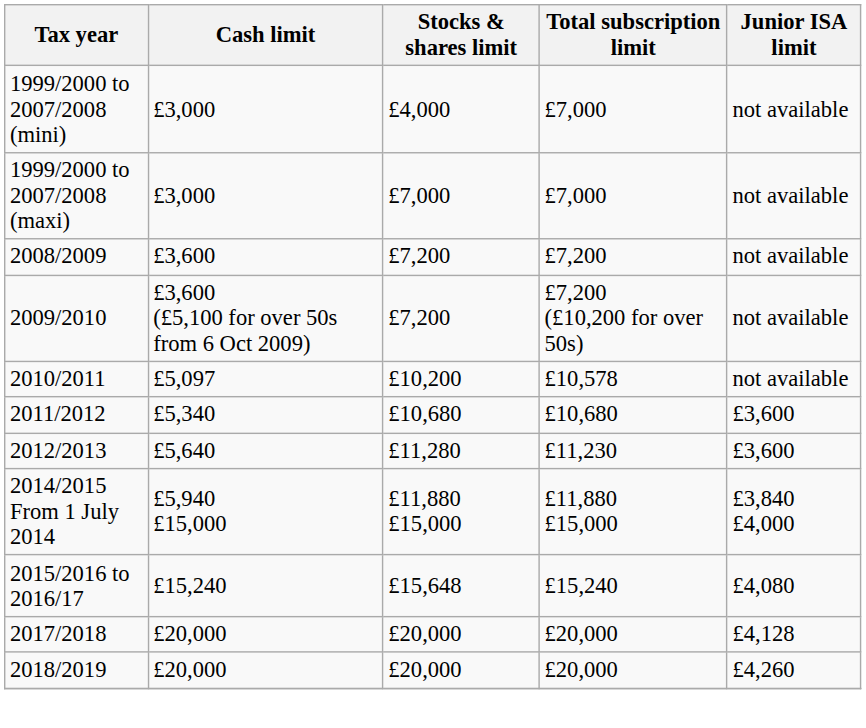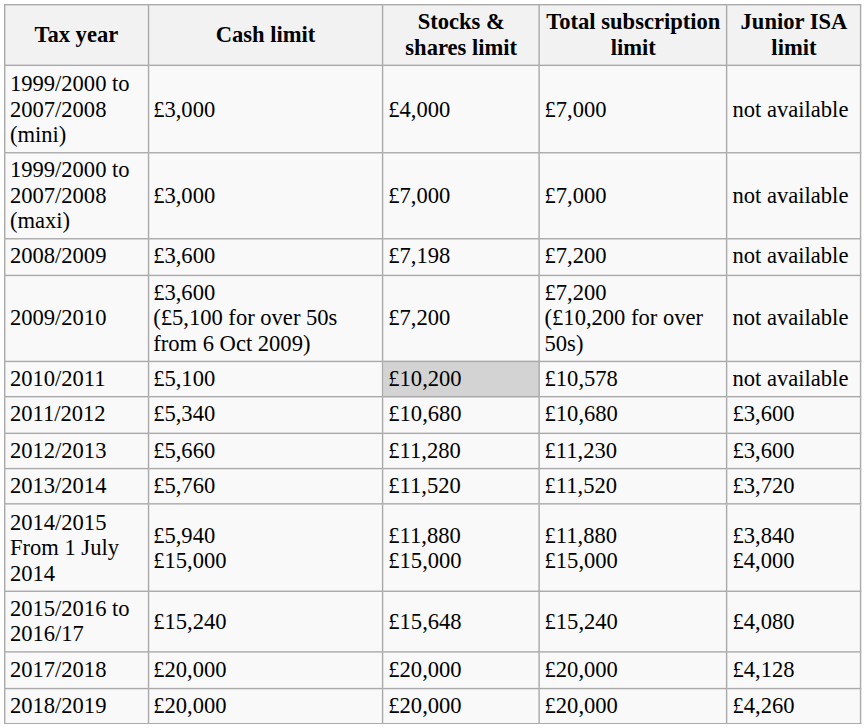 <table class="wikitable">
 <tr>
 <th>Tax year</th>
 <th>Cash limit</th>
 <th>Stocks & shares limit</th>
 <th>Total subscription limit</th>
 <th>Junior ISA limit</th>
 </tr>
 <tr>
 <td>1999/2000 to <br> 2007/2008 (mini)</td>
 <td>£3,000</td>
 <td>£4,000</td>
 <td>£7,000</td>
 <td>not available</td>
 </tr>
 <tr>
 <td>1999/2000 to <br> 2007/2008 (maxi)</td>
 <td>£3,000</td>
 <td>£7,000</td>
 <td>£7,000</td>
 <td>not available</td>
 </tr>
 <tr>
 <td>2008/2009</td>
 <td>£3,600</td>
-<td>£7,200</td>
+<td>£7,198</td>
 <td>£7,200</td>
 <td>not available</td>
 </tr>
 <tr>
 <td>2009/2010</td>
 <td>£3,600 <br> (£5,100 for over 50s from 6 Oct 2009)</td>
 <td>£7,200</td>
 <td>£7,200 <br> (£10,200 for over 50s)</td>
 <td>not available</td>
 </tr>
 <tr>
 <td>2010/2011</td>
-<td>£5,097</td>
-<td>£10,200</td>
+<td>£5,100</td>
+<td style="background: lightgrey;">£10,200</td>
 <td>£10,578</td>
 <td>not available</td>
 </tr>
 <tr>
 <td>2011/2012</td>
 <td>£5,340</td>
 <td>£10,680</td>
 <td>£10,680</td>
 <td>£3,600</td>
 </tr>
 <tr>
 <td>2012/2013</td>
-<td>£5,640</td>
+<td>£5,660</td>
 <td>£11,280</td>
 <td>£11,230</td>
 <td>£3,600</td>
+</tr>
+<tr>
+<td>2013/2014</td>
+<td>£5,760</td>
+<td>£11,520</td>
+<td>£11,520</td>
+<td>£3,720</td>
 </tr>
 <tr>
 <td>2014/2015<br>From 1 July 2014</td>
 <td>£5,940<br>£15,000</td>
 <td>£11,880<br>£15,000</td>
 <td>£11,880<br>£15,000</td>
 <td>£3,840<br>£4,000</td>
 </tr>
 <tr>
 <td>2015/2016 to<br> 2016/17</td>
 <td>£15,240</td>
 <td>£15,648</td>
 <td>£15,240</td>
 <td>£4,080</td>
 </tr>
 <tr>
 <td>2017/2018</td>
 <td>£20,000</td>
 <td>£20,000</td>
 <td>£20,000</td>
 <td>£4,128</td>
 </tr>
 <tr>
 <td>2018/2019</td>
 <td>£20,000</td>
 <td>£20,000</td>
 <td>£20,000</td>
 <td>£4,260</td>
 </tr>
 <tr>
 </tr>
 </table>
